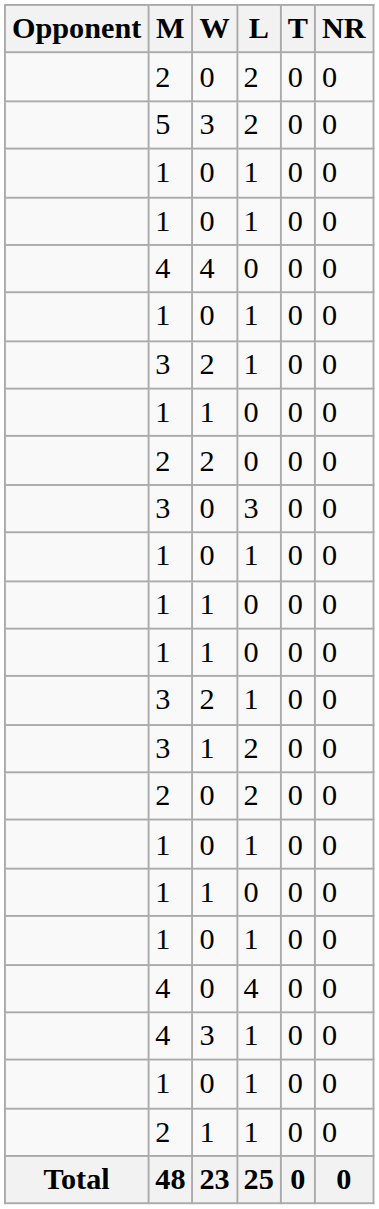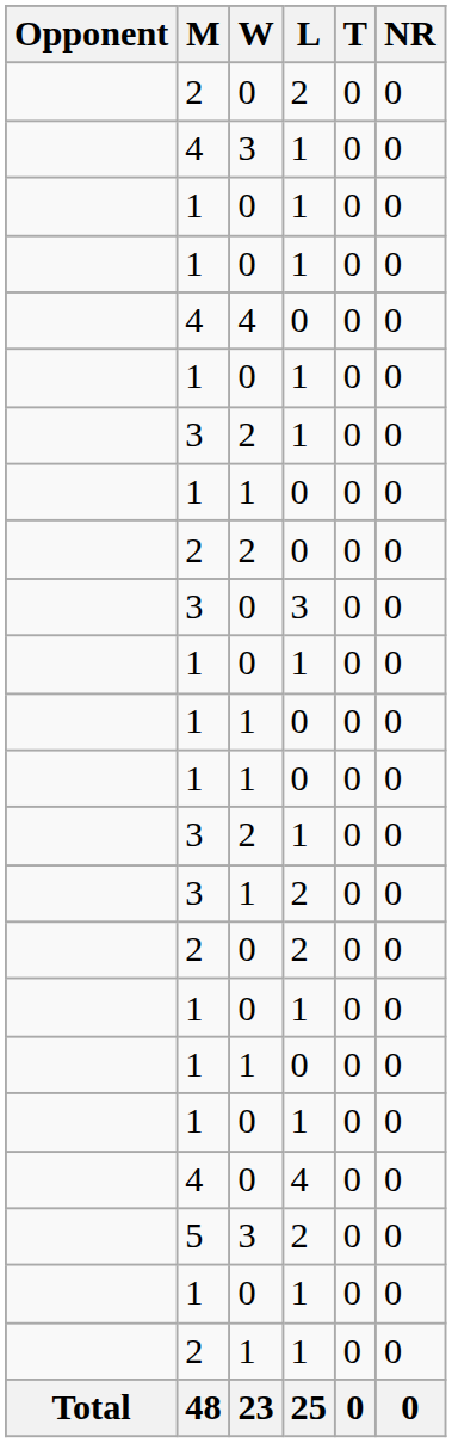 <table class="wikitable sortable">
 <tr>
 <th>Opponent</th>
 <th>M</th>
 <th>W</th>
 <th>L</th>
 <th>T</th>
 <th>NR</th>
 </tr>
 <tr>
 <td></td>
 <td>2</td>
 <td>0</td>
 <td>2</td>
 <td>0</td>
 <td>0</td>
 </tr>
 <tr>
 <td></td>
-<td>5</td>
+<td>4</td>
 <td>3</td>
-<td>2</td>
+<td>1</td>
 <td>0</td>
 <td>0</td>
 </tr>
 <tr>
 <td></td>
 <td>1</td>
 <td>0</td>
 <td>1</td>
 <td>0</td>
 <td>0</td>
 </tr>
 <tr>
 <td></td>
 <td>1</td>
 <td>0</td>
 <td>1</td>
 <td>0</td>
 <td>0</td>
 </tr>
 <tr>
 <td></td>
 <td>4</td>
 <td>4</td>
 <td>0</td>
 <td>0</td>
 <td>0</td>
 </tr>
 <tr>
 <td></td>
 <td>1</td>
 <td>0</td>
 <td>1</td>
 <td>0</td>
 <td>0</td>
 </tr>
 <tr>
 <td></td>
 <td>3</td>
 <td>2</td>
 <td>1</td>
 <td>0</td>
 <td>0</td>
 </tr>
 <tr>
 <td></td>
 <td>1</td>
 <td>1</td>
 <td>0</td>
 <td>0</td>
 <td>0</td>
 </tr>
 <tr>
 <td></td>
 <td>2</td>
 <td>2</td>
 <td>0</td>
 <td>0</td>
 <td>0</td>
 </tr>
 <tr>
 <td></td>
 <td>3</td>
 <td>0</td>
 <td>3</td>
 <td>0</td>
 <td>0</td>
 </tr>
 <tr>
 <td></td>
 <td>1</td>
 <td>0</td>
 <td>1</td>
 <td>0</td>
 <td>0</td>
 </tr>
 <tr>
 <td></td>
 <td>1</td>
 <td>1</td>
 <td>0</td>
 <td>0</td>
 <td>0</td>
 </tr>
 <tr>
 <td></td>
 <td>1</td>
 <td>1</td>
 <td>0</td>
 <td>0</td>
 <td>0</td>
 </tr>
 <tr>
 <td></td>
 <td>3</td>
 <td>2</td>
 <td>1</td>
 <td>0</td>
 <td>0</td>
 </tr>
 <tr>
 <td></td>
 <td>3</td>
 <td>1</td>
 <td>2</td>
 <td>0</td>
 <td>0</td>
 </tr>
 <tr>
 <td></td>
 <td>2</td>
 <td>0</td>
 <td>2</td>
 <td>0</td>
 <td>0</td>
 </tr>
 <tr>
 <td></td>
 <td>1</td>
 <td>0</td>
 <td>1</td>
 <td>0</td>
 <td>0</td>
 </tr>
 <tr>
 <td></td>
 <td>1</td>
 <td>1</td>
 <td>0</td>
 <td>0</td>
 <td>0</td>
 </tr>
 <tr>
 <td></td>
 <td>1</td>
 <td>0</td>
 <td>1</td>
 <td>0</td>
 <td>0</td>
 </tr>
 <tr>
 <td></td>
 <td>4</td>
 <td>0</td>
 <td>4</td>
 <td>0</td>
 <td>0</td>
 </tr>
 <tr>
 <td></td>
-<td>4</td>
+<td>5</td>
 <td>3</td>
-<td>1</td>
+<td>2</td>
 <td>0</td>
 <td>0</td>
 </tr>
 <tr>
 <td></td>
 <td>1</td>
 <td>0</td>
 <td>1</td>
 <td>0</td>
 <td>0</td>
 </tr>
 <tr>
 <td></td>
 <td>2</td>
 <td>1</td>
 <td>1</td>
 <td>0</td>
 <td>0</td>
 </tr>
 <tr>
 <th>Total</th>
 <th>48</th>
 <th>23</th>
 <th>25</th>
 <th>0</th>
 <th>0</th>
 </tr>
 </table>
